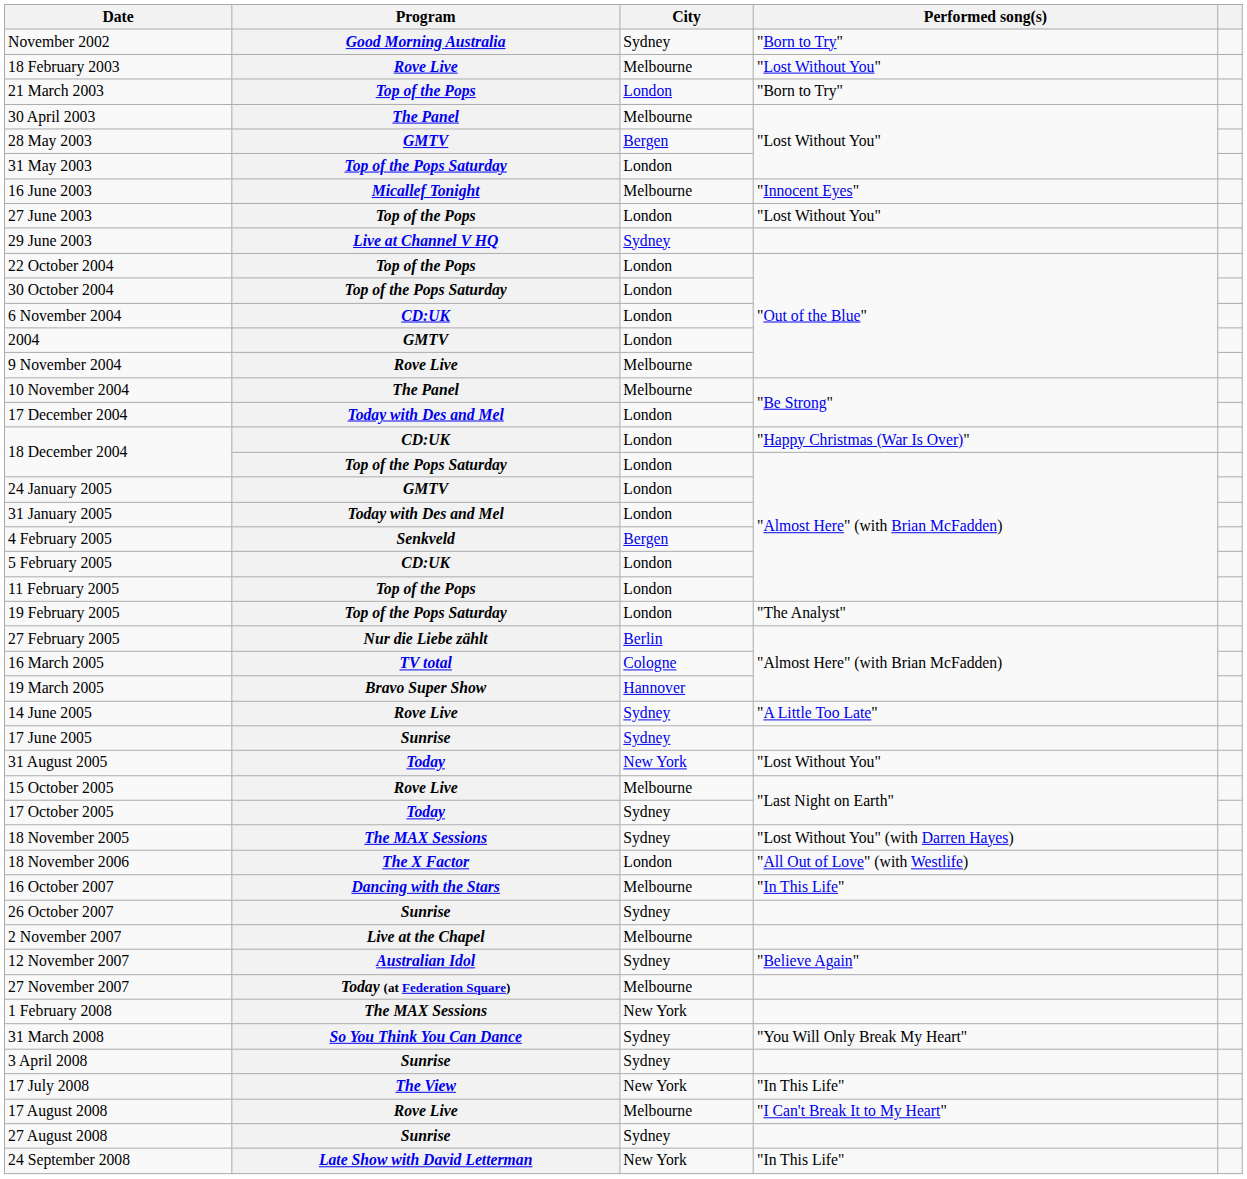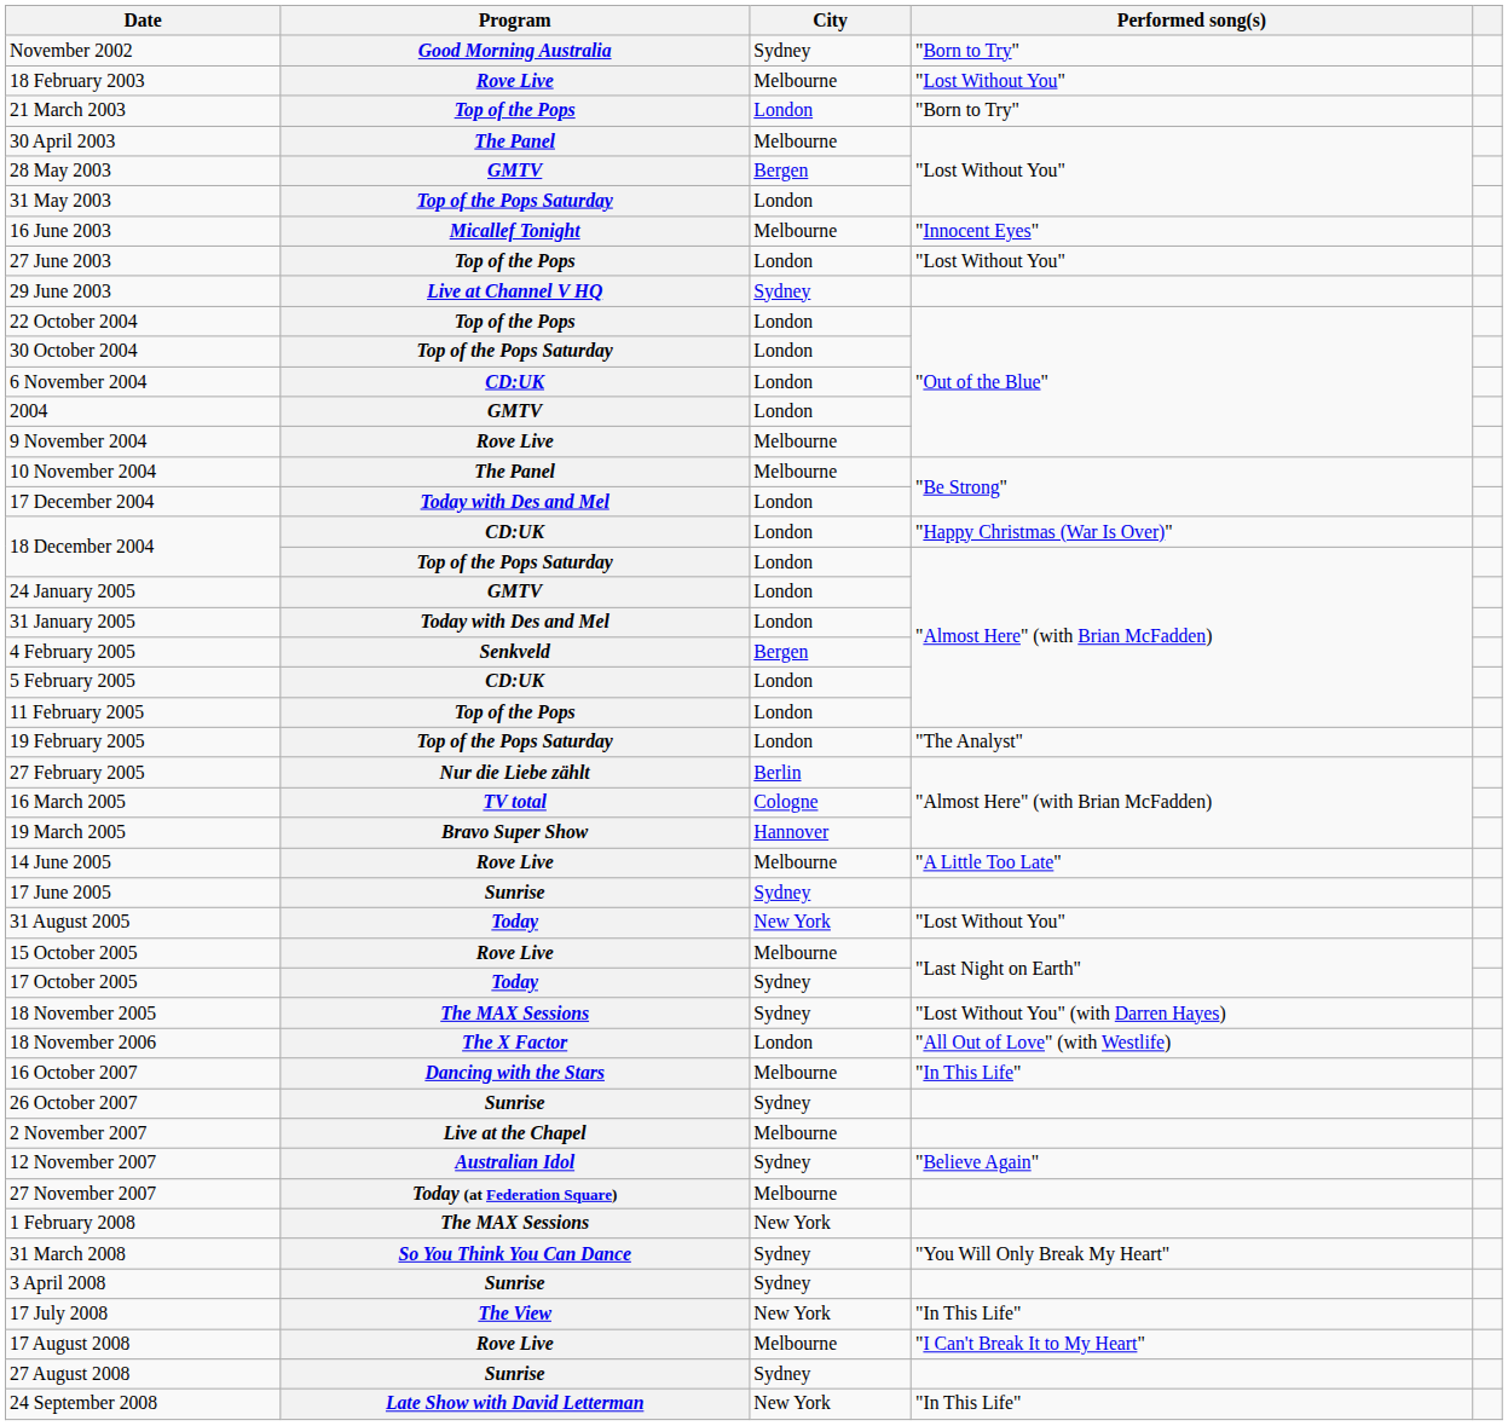 <table class="wikitable sortable plainrowheaders" style="text-align:left;" width=100%>
 <tr>
 <th scope="col">Date</th>
 <th scope="col">Program</th>
 <th scope="col">City</th>
 <th scope="col">Performed song(s)</th>
 <th scope="col" width=2% class="unsortable"></th>
 </tr>
 <tr>
 <td>November 2002</td>
 <th scope="row"><em><a href='#'>Good Morning Australia</a></em></th>
 <td>Sydney</td>
 <td>"<a href='#'>Born to Try</a>"</td>
 <td align=center></td>
 </tr>
 <tr>
 <td>18 February 2003</td>
 <th scope="row"><em><a href='#'>Rove Live</a></em></th>
 <td>Melbourne</td>
 <td>"<a href='#'>Lost Without You</a>"</td>
 <td align=center></td>
 </tr>
 <tr>
 <td>21 March 2003</td>
 <th scope="row"><em><a href='#'>Top of the Pops</a></em></th>
 <td><a href='#'>London</a></td>
 <td>"Born to Try"</td>
 <td align=center></td>
 </tr>
 <tr>
 <td>30 April 2003</td>
 <th scope="row"><em><a href='#'>The Panel</a></em></th>
 <td>Melbourne</td>
 <td rowspan=3>"Lost Without You"</td>
 <td align=center></td>
 </tr>
 <tr>
 <td>28 May 2003</td>
 <th scope="row"><em><a href='#'>GMTV</a></em></th>
 <td><a href='#'>Bergen</a></td>
 <td align=center></td>
 </tr>
 <tr>
 <td>31 May 2003</td>
 <th scope="row"><em><a href='#'>Top of the Pops Saturday</a></em></th>
 <td>London</td>
 <td align=center></td>
 </tr>
 <tr>
 <td>16 June 2003</td>
 <th scope="row"><em><a href='#'>Micallef Tonight</a></em></th>
 <td>Melbourne</td>
 <td>"<a href='#'>Innocent Eyes</a>"</td>
 <td align=center></td>
 </tr>
 <tr>
 <td>27 June 2003</td>
 <th scope="row"><em>Top of the Pops</em></th>
 <td>London</td>
 <td>"Lost Without You"</td>
 <td align=center></td>
 </tr>
 <tr>
 <td>29 June 2003</td>
 <th scope="row"><em><a href='#'>Live at Channel V HQ</a></em></th>
 <td><a href='#'>Sydney</a></td>
 <td></td>
 <td align=center></td>
 </tr>
 <tr>
 <td>22 October 2004</td>
 <th scope="row"><em>Top of the Pops</em></th>
 <td>London</td>
 <td rowspan=5>"<a href='#'>Out of the Blue</a>"</td>
 <td align=center></td>
 </tr>
 <tr>
 <td>30 October 2004</td>
 <th scope="row"><em>Top of the Pops Saturday</em></th>
 <td>London</td>
 <td align=center></td>
 </tr>
 <tr>
 <td>6 November 2004</td>
 <th scope="row"><em><a href='#'>CD:UK</a></em></th>
 <td>London</td>
 <td align=center></td>
 </tr>
 <tr>
 <td>2004</td>
 <th scope="row"><em>GMTV</em></th>
 <td>London</td>
 <td align=center></td>
 </tr>
 <tr>
 <td>9 November 2004</td>
 <th scope="row"><em>Rove Live</em></th>
 <td>Melbourne</td>
 <td align=center></td>
 </tr>
 <tr>
 <td>10 November 2004</td>
 <th scope="row"><em>The Panel</em></th>
 <td>Melbourne</td>
 <td rowspan=2>"<a href='#'>Be Strong</a>"</td>
 <td align=center></td>
 </tr>
 <tr>
 <td>17 December 2004</td>
 <th scope="row"><em><a href='#'>Today with Des and Mel</a></em></th>
 <td>London</td>
 <td align=center></td>
 </tr>
 <tr>
 <td rowspan=2>18 December 2004</td>
 <th scope="row"><em>CD:UK</em></th>
 <td>London</td>
 <td>"<a href='#'>Happy Christmas (War Is Over)</a>"</td>
 <td align=center></td>
 </tr>
 <tr>
 <th scope="row"><em>Top of the Pops Saturday</em></th>
 <td>London</td>
 <td rowspan=6>"<a href='#'>Almost Here</a>" (with <a href='#'>Brian McFadden</a>)</td>
 <td align=center></td>
 </tr>
 <tr>
 <td>24 January 2005</td>
 <th scope="row"><em>GMTV</em></th>
 <td>London</td>
 <td align=center></td>
 </tr>
 <tr>
 <td>31 January 2005</td>
 <th scope="row"><em>Today with Des and Mel</em></th>
 <td>London</td>
 <td align=center></td>
 </tr>
 <tr>
 <td>4 February 2005</td>
 <th scope="row"><em>Senkveld</em></th>
 <td><a href='#'>Bergen</a></td>
 <td align=center></td>
 </tr>
 <tr>
 <td>5 February 2005</td>
 <th scope="row"><em>CD:UK</em></th>
 <td>London</td>
 <td align=center></td>
 </tr>
 <tr>
 <td>11 February 2005</td>
 <th scope="row"><em>Top of the Pops</em></th>
 <td>London</td>
 <td align=center></td>
 </tr>
 <tr>
 <td>19 February 2005</td>
 <th scope="row"><em>Top of the Pops Saturday</em></th>
 <td>London</td>
 <td>"The Analyst"</td>
 <td align=center></td>
 </tr>
 <tr>
 <td>27 February 2005</td>
 <th scope="row"><em>Nur die Liebe zählt</em></th>
 <td><a href='#'>Berlin</a></td>
 <td rowspan=3>"Almost Here" (with Brian McFadden)</td>
 <td align=center></td>
 </tr>
 <tr>
 <td>16 March 2005</td>
 <th scope="row"><em><a href='#'>TV total</a></em></th>
 <td><a href='#'>Cologne</a></td>
 <td align=center></td>
 </tr>
 <tr>
 <td>19 March 2005</td>
 <th scope="row"><em>Bravo Super Show</em></th>
 <td><a href='#'>Hannover</a></td>
 <td align=center></td>
 </tr>
 <tr>
 <td>14 June 2005</td>
 <th scope="row"><em>Rove Live</em></th>
-<td><a href='#'>Sydney</a></td>
+<td>Melbourne</td>
 <td>"<a href='#'>A Little Too Late</a>"</td>
 <td align=center></td>
 </tr>
 <tr>
 <td>17 June 2005</td>
 <th scope="row"><em>Sunrise</em></th>
 <td><a href='#'>Sydney</a></td>
 <td></td>
 <td align=center></td>
 </tr>
 <tr>
 <td>31 August 2005</td>
 <th scope="row"><em><a href='#'>Today</a></em></th>
 <td><a href='#'>New York</a></td>
 <td>"Lost Without You"</td>
 <td align=center></td>
 </tr>
 <tr>
 <td>15 October 2005</td>
 <th scope="row"><em>Rove Live</em></th>
 <td>Melbourne</td>
 <td rowspan=2>"Last Night on Earth"</td>
 <td align=center></td>
 </tr>
 <tr>
 <td>17 October 2005</td>
 <th scope="row"><em><a href='#'>Today</a></em></th>
 <td>Sydney</td>
 <td align=center></td>
 </tr>
 <tr>
 <td>18 November 2005</td>
 <th scope="row"><em><a href='#'>The MAX Sessions</a></em></th>
 <td>Sydney</td>
 <td>"Lost Without You" (with <a href='#'>Darren Hayes</a>)</td>
 <td align=center></td>
 </tr>
 <tr>
 <td>18 November 2006</td>
 <th scope="row"><em><a href='#'>The X Factor</a></em></th>
 <td>London</td>
 <td>"<a href='#'>All Out of Love</a>" (with <a href='#'>Westlife</a>)</td>
 <td align=center></td>
 </tr>
 <tr>
 <td>16 October 2007</td>
 <th scope="row"><em><a href='#'>Dancing with the Stars</a></em></th>
 <td>Melbourne</td>
 <td>"<a href='#'>In This Life</a>"</td>
 <td align=center></td>
 </tr>
 <tr>
 <td>26 October 2007</td>
 <th scope="row"><em>Sunrise</em></th>
 <td>Sydney</td>
 <td></td>
 <td align=center></td>
 </tr>
 <tr>
 <td>2 November 2007</td>
 <th scope="row"><em>Live at the Chapel</em></th>
 <td>Melbourne</td>
 <td></td>
 <td align=center></td>
 </tr>
 <tr>
 <td>12 November 2007</td>
 <th scope="row"><em><a href='#'>Australian Idol</a></em></th>
 <td>Sydney</td>
 <td>"<a href='#'>Believe Again</a>"</td>
 <td></td>
 </tr>
 <tr>
 <td>27 November 2007</td>
 <th scope="row"><em>Today</em> <small>(at <a href='#'>Federation Square</a>)</small></th>
 <td>Melbourne</td>
 <td></td>
 <td align=center></td>
 </tr>
 <tr>
 <td>1 February 2008</td>
 <th scope="row"><em>The MAX Sessions</em></th>
 <td>New York</td>
 <td></td>
 <td align=center></td>
 </tr>
 <tr>
 <td>31 March 2008</td>
 <th scope="row"><em><a href='#'>So You Think You Can Dance</a></em></th>
 <td>Sydney</td>
 <td>"You Will Only Break My Heart"</td>
 <td></td>
 </tr>
 <tr>
 <td>3 April 2008</td>
 <th scope="row"><em>Sunrise</em></th>
 <td>Sydney</td>
 <td></td>
 <td></td>
 </tr>
 <tr>
 <td>17 July 2008</td>
 <th scope="row"><em><a href='#'>The View</a></em></th>
 <td>New York</td>
 <td>"In This Life"</td>
 <td></td>
 </tr>
 <tr>
 <td>17 August 2008</td>
 <th scope="row"><em>Rove Live</em></th>
 <td>Melbourne</td>
 <td>"<a href='#'>I Can't Break It to My Heart</a>"</td>
 <td></td>
 </tr>
 <tr>
 <td>27 August 2008</td>
 <th scope="row"><em>Sunrise</em></th>
 <td>Sydney</td>
 <td></td>
 <td><br></td>
 </tr>
 <tr>
 <td>24 September 2008</td>
 <th scope="row"><em><a href='#'>Late Show with David Letterman</a></em></th>
 <td>New York</td>
 <td>"In This Life"</td>
 <td align=center><br></td>
 </tr>
 </table>
